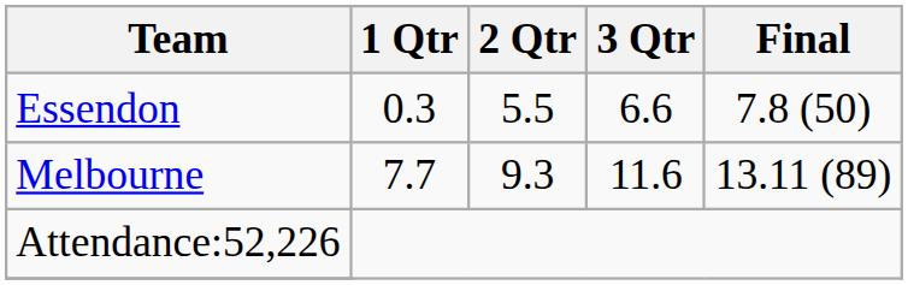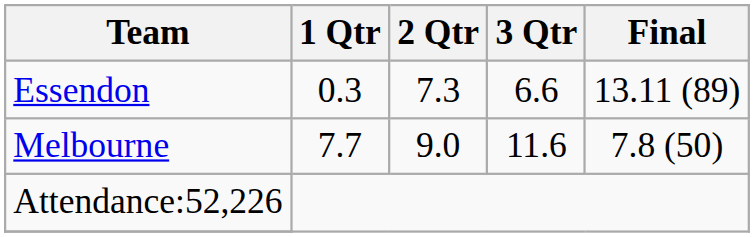 <table class="wikitable">
 <tr>
 <th>Team</th>
 <th>1 Qtr</th>
 <th>2 Qtr</th>
 <th>3 Qtr</th>
 <th>Final</th>
 </tr>
 <tr>
 <td><a href='#'>Essendon</a></td>
 <td align=center>0.3</td>
-<td align=center>5.5</td>
+<td align=center>7.3</td>
 <td align=center>6.6</td>
-<td align=center>7.8 (50)</td>
+<td align=center>13.11 (89)</td>
 </tr>
 <tr>
 <td><a href='#'>Melbourne</a></td>
 <td align=center>7.7</td>
-<td align=center>9.3</td>
+<td align=center>9.0</td>
 <td align=center>11.6</td>
-<td align=center>13.11 (89)</td>
+<td align=center>7.8 (50)</td>
 </tr>
 <tr>
 <td align=center>Attendance:52,226</td>
 </tr>
 <tr>
 </tr>
 </table>
